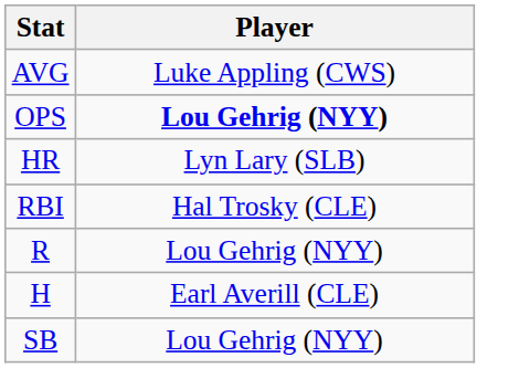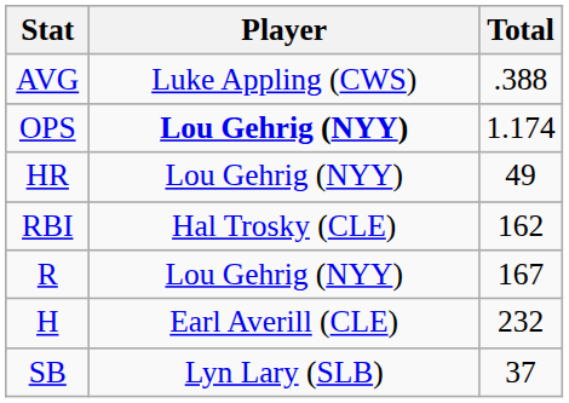 <table class="wikitable" style="text-align:center;">
 <tr>
 <th style="width:15%;">Stat</th>
 <th>Player</th>
+<th style="width:15%;">Total</th>
 </tr>
 <tr>
 <td><a href='#'>AVG</a></td>
 <td><a href='#'>Luke Appling</a> (<a href='#'>CWS</a>)</td>
+<td>.388</td>
 </tr>
 <tr>
 <td><a href='#'>OPS</a></td>
 <td><strong><a href='#'>Lou Gehrig</a> (<a href='#'>NYY</a>)</strong></td>
+<td>1.174</td>
 </tr>
 <tr>
 <td><a href='#'>HR</a></td>
-<td><a href='#'>Lyn Lary</a> (<a href='#'>SLB</a>)</td>
+<td><a href='#'>Lou Gehrig</a> (<a href='#'>NYY</a>)</td>
+<td>49</td>
 </tr>
 <tr>
 <td><a href='#'>RBI</a></td>
 <td><a href='#'>Hal Trosky</a> (<a href='#'>CLE</a>)</td>
+<td>162</td>
 </tr>
 <tr>
 <td><a href='#'>R</a></td>
 <td><a href='#'>Lou Gehrig</a> (<a href='#'>NYY</a>)</td>
+<td>167</td>
 </tr>
 <tr>
 <td><a href='#'>H</a></td>
 <td><a href='#'>Earl Averill</a> (<a href='#'>CLE</a>)</td>
+<td>232</td>
 </tr>
 <tr>
 <td><a href='#'>SB</a></td>
-<td><a href='#'>Lou Gehrig</a> (<a href='#'>NYY</a>)</td>
+<td><a href='#'>Lyn Lary</a> (<a href='#'>SLB</a>)</td>
+<td>37</td>
 </tr>
 </table>
